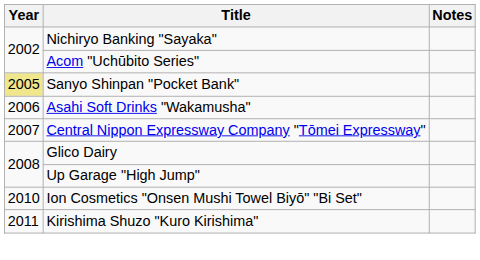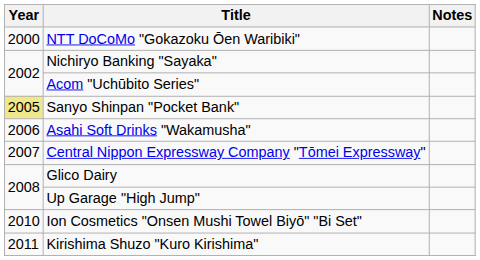 <table class="wikitable">
 <tr>
 <th>Year</th>
 <th>Title</th>
 <th>Notes</th>
+</tr>
+<tr>
+<td>2000</td>
+<td><a href='#'>NTT DoCoMo</a> "Gokazoku Ōen Waribiki"</td>
+<td></td>
 </tr>
 <tr>
 <td rowspan="2">2002</td>
 <td>Nichiryo Banking "Sayaka"</td>
 <td></td>
 </tr>
 <tr>
 <td><a href='#'>Acom</a> "Uchūbito Series"</td>
 <td></td>
 </tr>
 <tr>
 <td style="background: khaki;">2005</td>
 <td>Sanyo Shinpan "Pocket Bank"</td>
 <td></td>
 </tr>
 <tr>
 <td>2006</td>
 <td><a href='#'>Asahi Soft Drinks</a> "Wakamusha"</td>
 <td></td>
 </tr>
 <tr>
 <td>2007</td>
 <td><a href='#'>Central Nippon Expressway Company</a> "<a href='#'>Tōmei Expressway</a>"</td>
 <td></td>
 </tr>
 <tr>
 <td rowspan="2">2008</td>
 <td>Glico Dairy</td>
 <td></td>
 </tr>
 <tr>
 <td>Up Garage "High Jump"</td>
 <td></td>
 </tr>
 <tr>
 <td>2010</td>
 <td>Ion Cosmetics "Onsen Mushi Towel Biyō" "Bi Set"</td>
 <td></td>
 </tr>
 <tr>
 <td>2011</td>
 <td>Kirishima Shuzo "Kuro Kirishima"</td>
 <td></td>
 </tr>
 </table>
